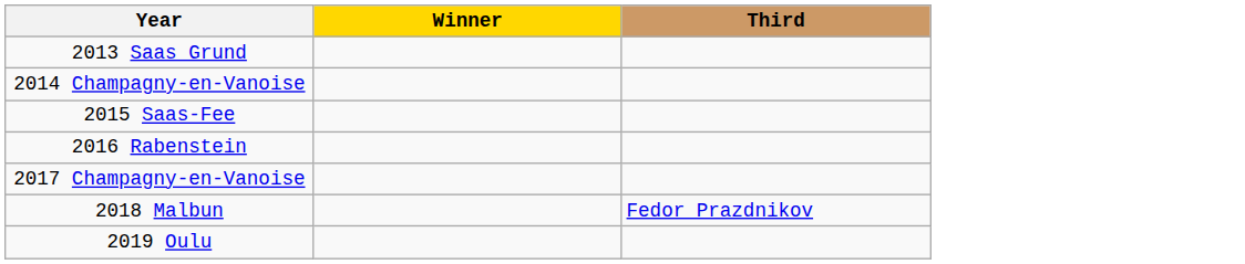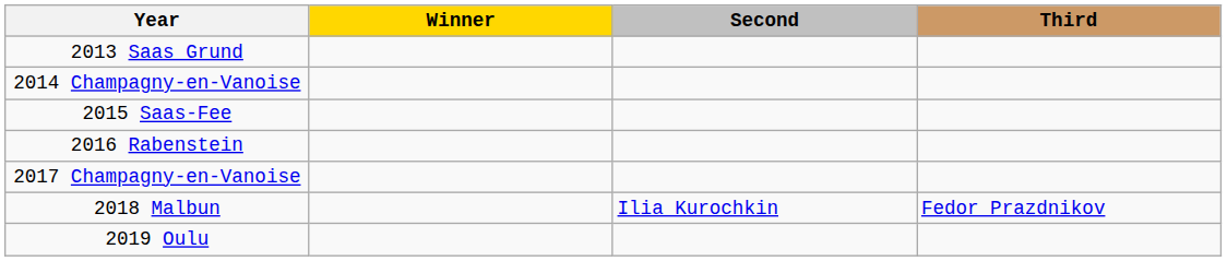 <table class="wikitable">
 <tr>
 <th width = "200">Year</th>
 <th width = "200" style="background: gold;">Winner</th>
+<th width = "200" style="background: silver;">Second</th>
 <th width = "200" style="background: #cc9966;">Third</th>
 </tr>
 <tr>
 <td align="center">2013 <a href='#'>Saas Grund</a></td>
+<td></td>
 <td></td>
 <td></td>
 </tr>
 <tr>
 <td align="center">2014 <a href='#'>Champagny-en-Vanoise</a></td>
 <td></td>
 <td></td>
+<td></td>
 </tr>
 <tr>
 <td align="center">2015 <a href='#'>Saas-Fee</a></td>
+<td></td>
 <td></td>
 <td></td>
 </tr>
 <tr>
 <td align="center">2016 <a href='#'>Rabenstein</a></td>
 <td></td>
 <td></td>
+<td></td>
 </tr>
 <tr>
 <td align="center">2017 <a href='#'>Champagny-en-Vanoise</a></td>
+<td></td>
 <td></td>
 <td></td>
 </tr>
 <tr>
 <td align="center">2018 <a href='#'>Malbun</a></td>
 <td> </td>
+<td> <a href='#'>Ilia Kurochkin</a></td>
 <td> <a href='#'>Fedor Prazdnikov</a></td>
 </tr>
 <tr>
 <td align="center">2019 <a href='#'>Oulu</a></td>
 <td></td>
 <td></td>
+<td></td>
 </tr>
 </table>
